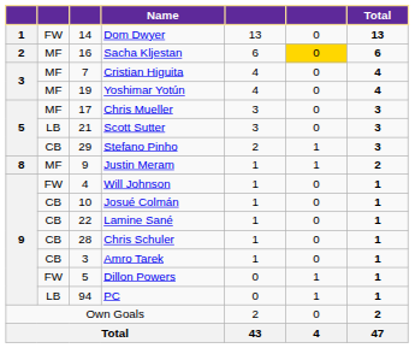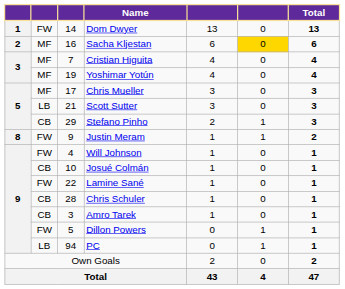 <table class="wikitable" style="text-align:center;">
 <tr>
 <th style="background:#5E299A; color:white; border:2px solid #F8E196; width:35px;"></th>
 <th style="background:#5E299A; color:white; border:2px solid #F8E196; width:35px;"></th>
 <th style="background:#5E299A; color:white; border:2px solid #F8E196; width:35px;"></th>
 <th style="background:#5E299A; color:white; border:2px solid #F8E196; width:160px;">Name</th>
 <th style="background:#5E299A; color:white; border:2px solid #F8E196; width:75px;"></th>
 <th style="background:#5E299A; color:white; border:2px solid #F8E196; width:75px;"></th>
 <th style="background:#5E299A; color:white; border:2px solid #F8E196; width:75px;">Total</th>
 </tr>
 <tr>
 <th>1</th>
 <td>FW</td>
 <td>14</td>
 <td align=left> <a href='#'>Dom Dwyer</a></td>
 <td>13</td>
 <td>0</td>
 <td><strong>13</strong></td>
 </tr>
 <tr>
 <th>2</th>
 <td>MF</td>
 <td>16</td>
 <td align=left> <a href='#'>Sacha Kljestan</a></td>
 <td>6</td>
 <td style="background: gold;">0</td>
 <td><strong>6</strong></td>
 </tr>
 <tr>
 <th rowspan="2">3</th>
 <td>MF</td>
 <td>7</td>
 <td align="left"> <a href='#'>Cristian Higuita</a></td>
 <td>4</td>
 <td>0</td>
 <td><strong>4</strong></td>
 </tr>
 <tr>
 <td>MF</td>
 <td>19</td>
 <td align="left"> <a href='#'>Yoshimar Yotún</a></td>
 <td>4</td>
 <td>0</td>
 <td><strong>4</strong></td>
 </tr>
 <tr>
 <th rowspan="3">5</th>
 <td>MF</td>
 <td>17</td>
 <td align="left"> <a href='#'>Chris Mueller</a></td>
 <td>3</td>
 <td>0</td>
 <td><strong>3</strong></td>
 </tr>
 <tr>
 <td>LB</td>
 <td>21</td>
 <td align="left"> <a href='#'>Scott Sutter</a></td>
 <td>3</td>
 <td>0</td>
 <td><strong>3</strong></td>
 </tr>
 <tr>
 <td>CB</td>
 <td>29</td>
 <td align=left> <a href='#'>Stefano Pinho</a></td>
 <td>2</td>
 <td>1</td>
 <td><strong>3</strong></td>
 </tr>
 <tr>
 <th>8</th>
-<td>MF</td>
+<td>FW</td>
 <td>9</td>
 <td align="left"> <a href='#'>Justin Meram</a></td>
 <td>1</td>
 <td>1</td>
 <td><strong>2</strong></td>
 </tr>
 <tr>
 <th rowspan="7">9</th>
 <td>FW</td>
 <td>4</td>
 <td align="left"> <a href='#'>Will Johnson</a></td>
 <td>1</td>
 <td>0</td>
 <td><strong>1</strong></td>
 </tr>
 <tr>
 <td>CB</td>
 <td>10</td>
 <td align="left"> <a href='#'>Josué Colmán</a></td>
 <td>1</td>
 <td>0</td>
 <td><strong>1</strong></td>
 </tr>
 <tr>
-<td>CB</td>
+<td>FW</td>
 <td>22</td>
 <td align="left"> <a href='#'>Lamine Sané</a></td>
 <td>1</td>
 <td>0</td>
 <td><strong>1</strong></td>
 </tr>
 <tr>
 <td>CB</td>
 <td>28</td>
 <td align="left"> <a href='#'>Chris Schuler</a></td>
 <td>1</td>
 <td>0</td>
 <td><strong>1</strong></td>
 </tr>
 <tr>
 <td>CB</td>
 <td>3</td>
 <td align="left"> <a href='#'>Amro Tarek</a></td>
 <td>1</td>
 <td>0</td>
 <td><strong>1</strong></td>
 </tr>
 <tr>
 <td>FW</td>
 <td>5</td>
 <td align=left> <a href='#'>Dillon Powers</a></td>
 <td>0</td>
 <td>1</td>
 <td><strong>1</strong></td>
 </tr>
 <tr>
 <td>LB</td>
 <td>94</td>
 <td align="left"> <a href='#'>PC</a></td>
 <td>0</td>
 <td>1</td>
 <td><strong>1</strong></td>
 </tr>
 <tr>
 <td colspan="4">Own Goals</td>
 <td>2</td>
 <td>0</td>
 <td><strong>2</strong></td>
 </tr>
 <tr>
 <th colspan="4">Total</th>
 <th>43</th>
 <th><strong>4</strong></th>
 <th>47</th>
 </tr>
 </table>
